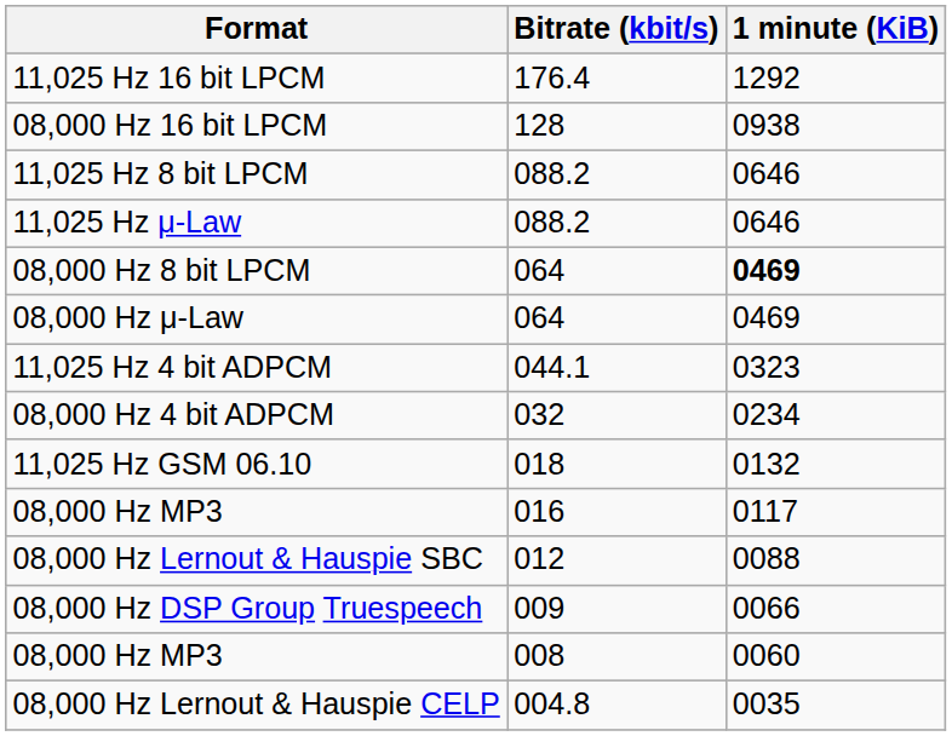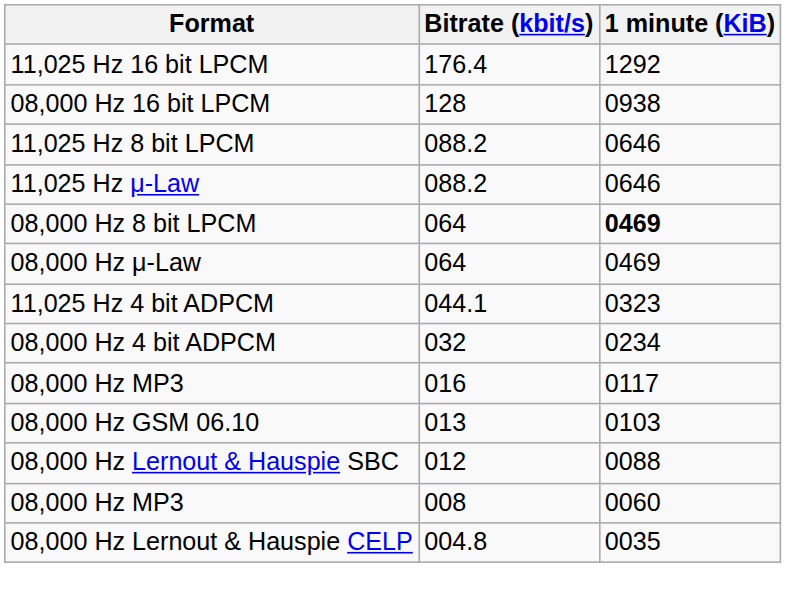 <table class="wikitable sortable">
 <tr>
 <th>Format</th>
 <th>Bitrate (<a href='#'>kbit/s</a>)</th>
 <th>1 minute (<a href='#'>KiB</a>)</th>
 </tr>
 <tr>
 <td>11,025 Hz 16 bit LPCM</td>
 <td>176.4</td>
 <td>1292</td>
 </tr>
 <tr>
 <td><span>0</span>8,000 Hz 16 bit LPCM</td>
 <td>128</td>
 <td><span>0</span>938</td>
 </tr>
 <tr>
 <td>11,025 Hz 8 bit LPCM</td>
 <td><span>0</span>88.2</td>
 <td><span>0</span>646</td>
 </tr>
 <tr>
 <td>11,025 Hz <a href='#'>μ-Law</a></td>
 <td><span>0</span>88.2</td>
 <td><span>0</span>646</td>
 </tr>
 <tr>
 <td><span>0</span>8,000 Hz 8 bit LPCM</td>
 <td><span>0</span>64</td>
 <td><strong><span>0</span>469</strong></td>
 </tr>
 <tr>
 <td><span>0</span>8,000 Hz μ-Law</td>
 <td><span>0</span>64</td>
 <td><span>0</span>469</td>
 </tr>
 <tr>
 <td>11,025 Hz 4 bit ADPCM</td>
 <td><span>0</span>44.1</td>
 <td><span>0</span>323</td>
 </tr>
 <tr>
 <td><span>0</span>8,000 Hz 4 bit ADPCM</td>
 <td><span>0</span>32</td>
 <td><span>0</span>234</td>
 </tr>
 <tr>
-<td>11,025 Hz GSM 06.10</td>
-<td><span>0</span>18</td>
-<td><span>0</span>132</td>
-</tr>
-<tr>
 <td><span>0</span>8,000 Hz MP3 </td>
 <td><span>0</span>16</td>
 <td><span>0</span>117</td>
 </tr>
 <tr>
+<td><span>0</span>8,000 Hz GSM 06.10</td>
+<td><span>0</span>13</td>
+<td><span>0</span>103</td>
+</tr>
+<tr>
 <td><span>0</span>8,000 Hz <a href='#'>Lernout & Hauspie</a> SBC </td>
 <td><span>0</span>12</td>
 <td><span>00</span>88</td>
-</tr>
-<tr>
-<td><span>0</span>8,000 Hz <a href='#'>DSP Group</a> <a href='#'>Truespeech</a></td>
-<td><span>00</span>9</td>
-<td><span>00</span>66</td>
 </tr>
 <tr>
 <td><span>0</span>8,000 Hz MP3 </td>
 <td><span>00</span>8</td>
 <td><span>00</span>60</td>
 </tr>
 <tr>
 <td><span>0</span>8,000 Hz Lernout & Hauspie <a href='#'>CELP</a></td>
 <td><span>00</span>4.8</td>
 <td><span>00</span>35</td>
 </tr>
 </table>
